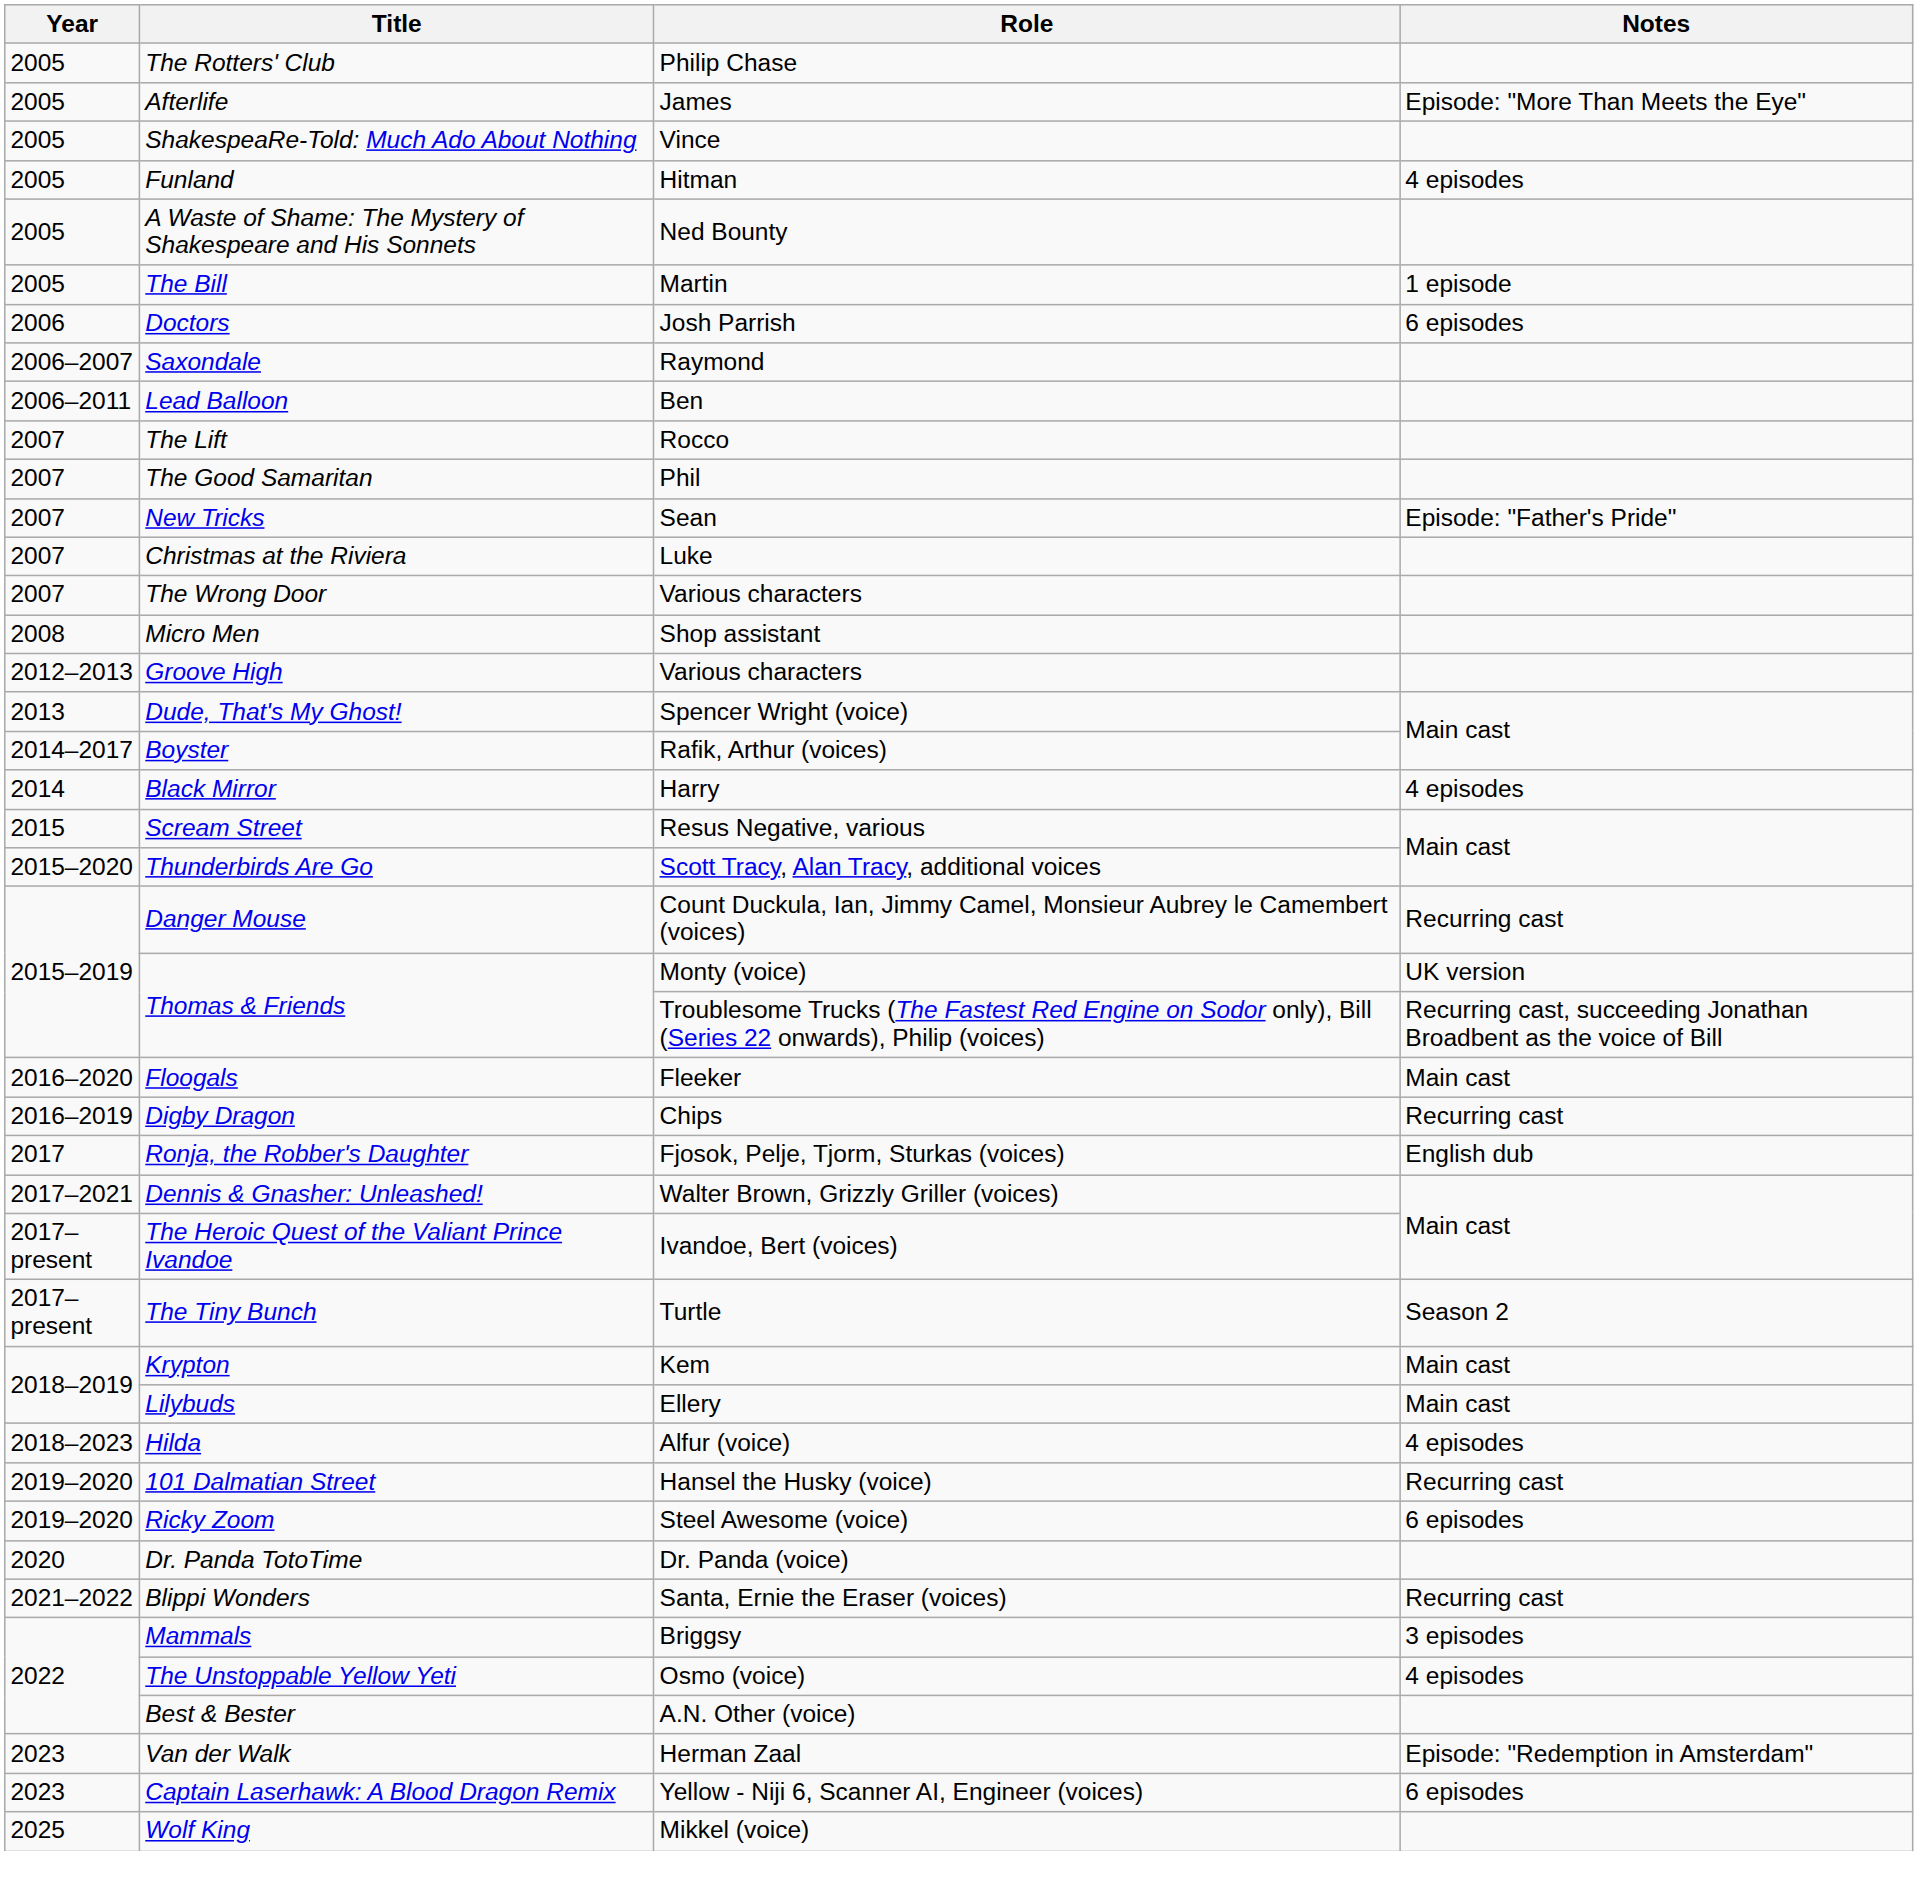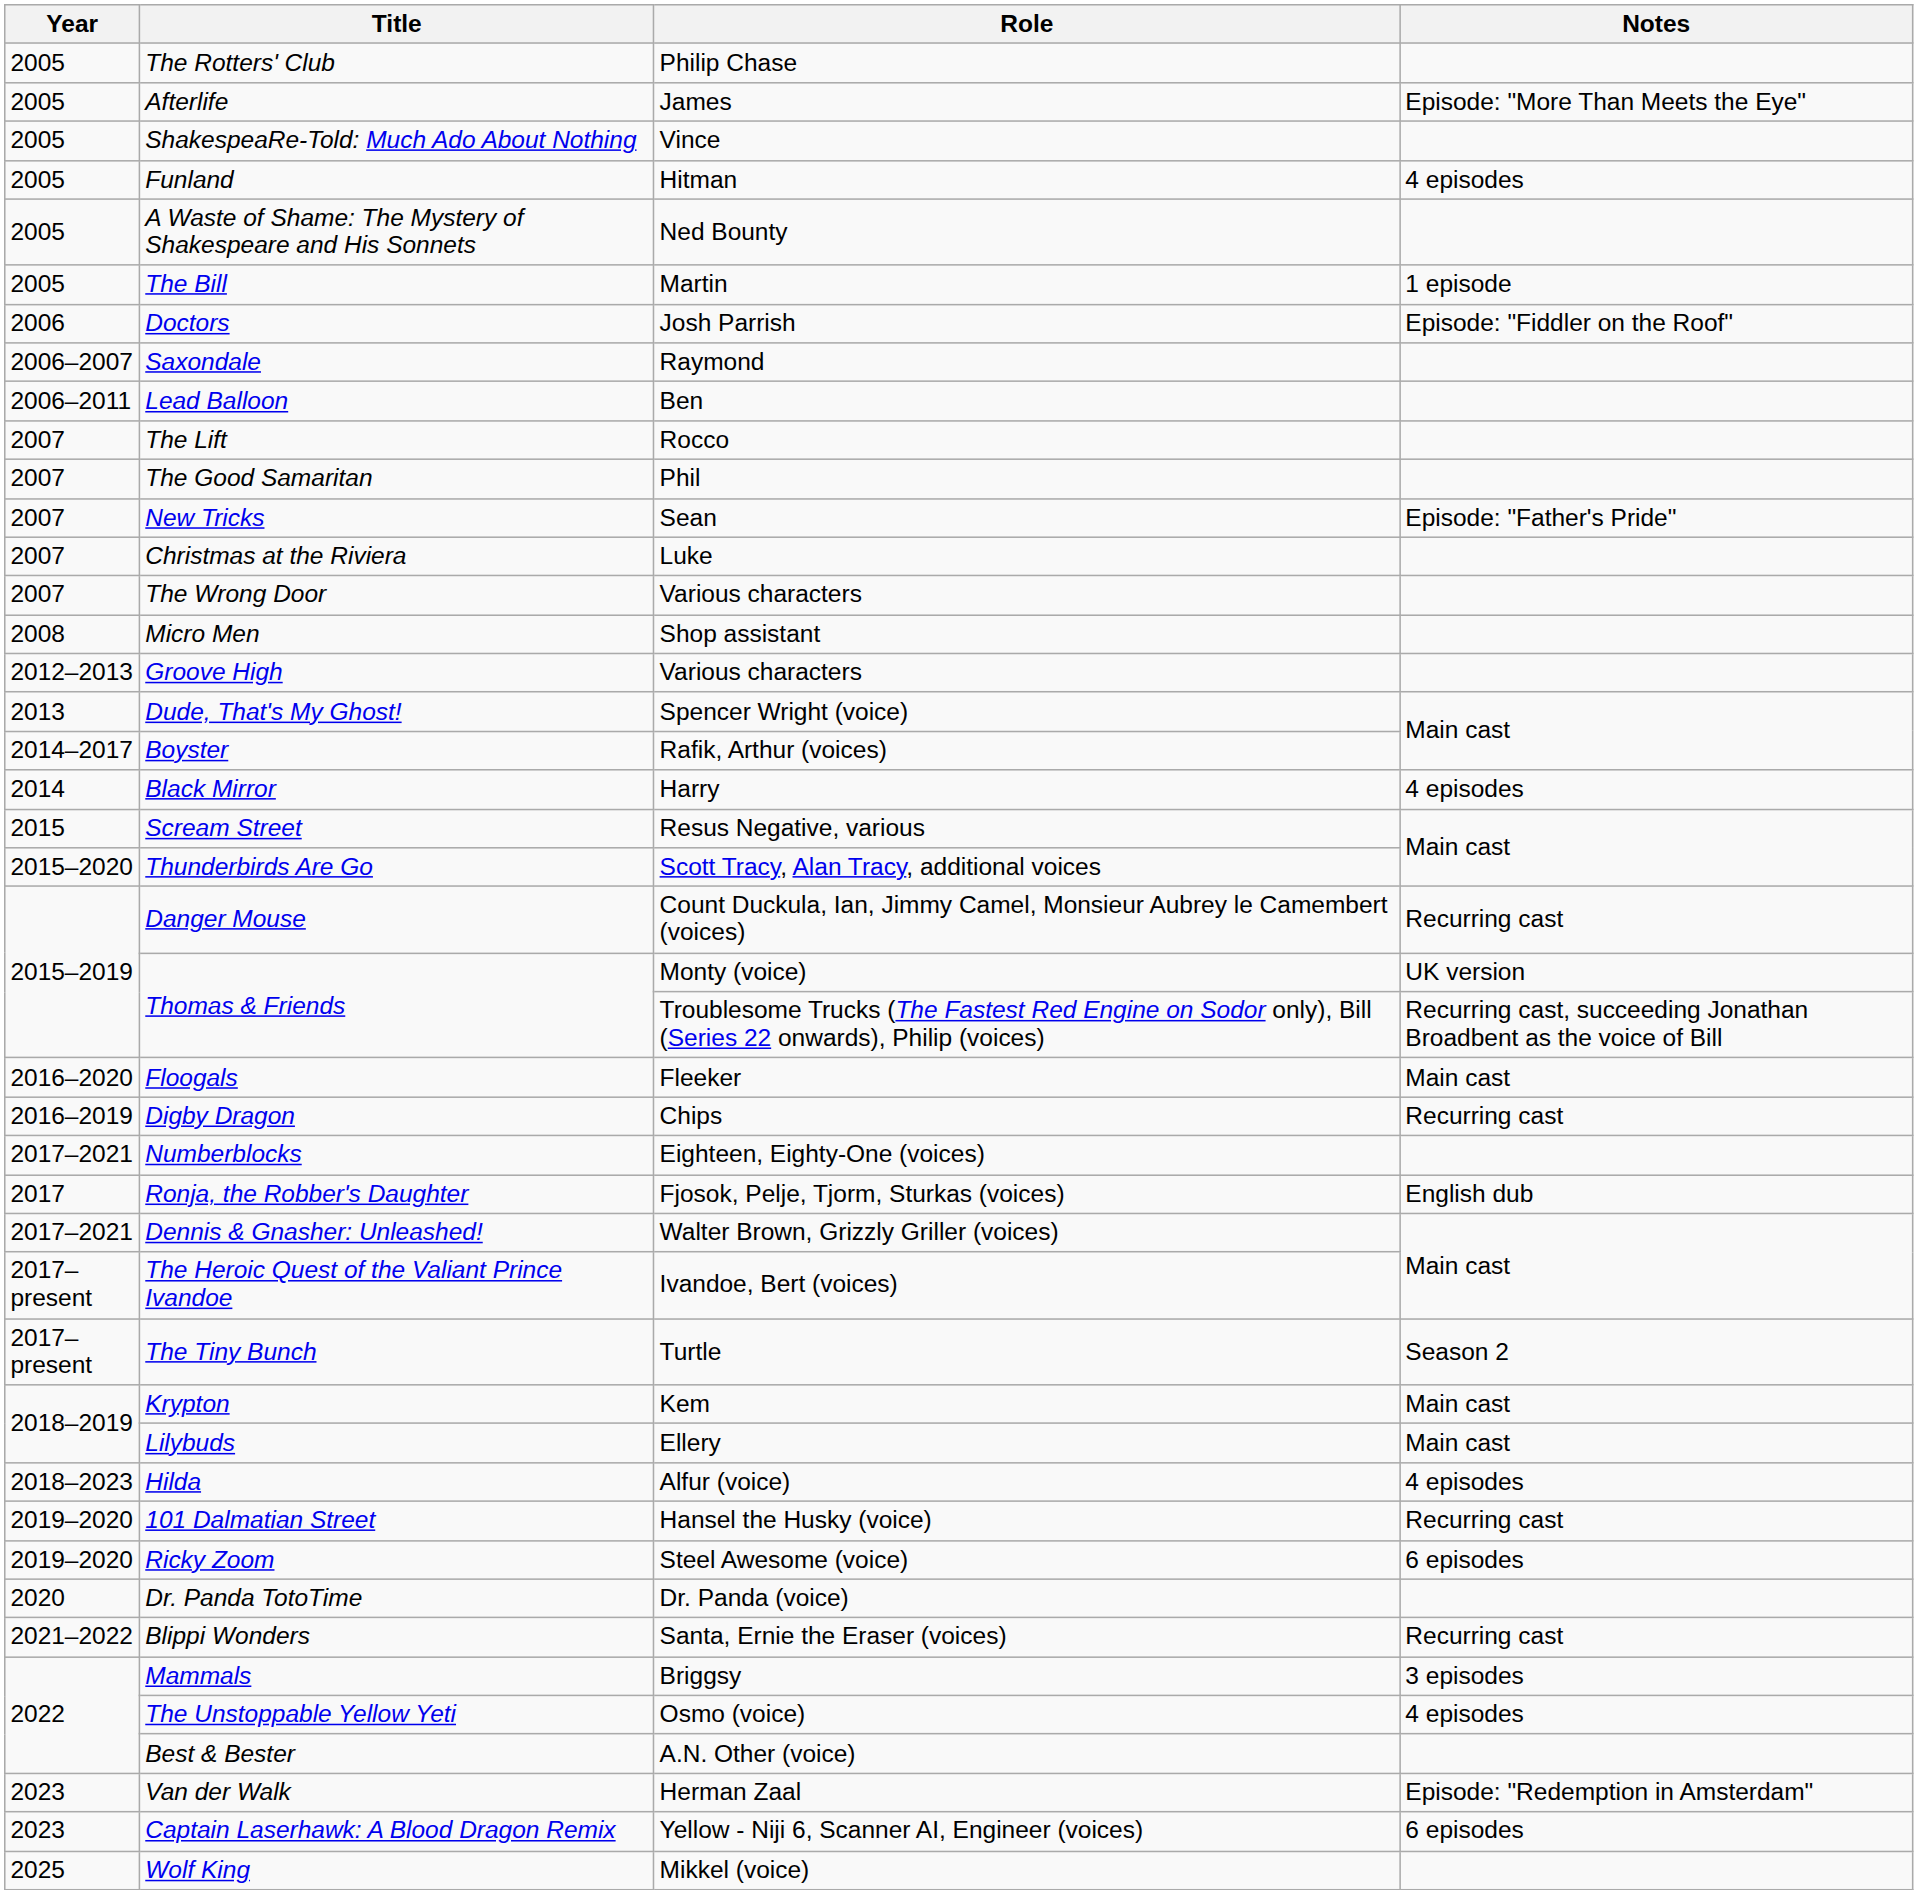 <table class="wikitable sortable">
 <tr>
 <th>Year</th>
 <th>Title</th>
 <th>Role</th>
 <th class="unsortable">Notes</th>
 </tr>
 <tr>
 <td>2005</td>
 <td><em>The Rotters' Club</em></td>
 <td>Philip Chase</td>
 <td></td>
 </tr>
 <tr>
 <td>2005</td>
 <td><em>Afterlife</em></td>
 <td>James</td>
 <td>Episode: "More Than Meets the Eye"</td>
 </tr>
 <tr>
 <td>2005</td>
 <td><em>ShakespeaRe-Told: <a href='#'>Much Ado About Nothing</a></em></td>
 <td>Vince</td>
 <td></td>
 </tr>
 <tr>
 <td>2005</td>
 <td><em>Funland</em></td>
 <td>Hitman</td>
 <td>4 episodes</td>
 </tr>
 <tr>
 <td>2005</td>
 <td><em>A Waste of Shame: The Mystery of Shakespeare and His Sonnets</em></td>
 <td>Ned Bounty</td>
 <td></td>
 </tr>
 <tr>
 <td>2005</td>
 <td><em><a href='#'>The Bill</a></em></td>
 <td>Martin</td>
 <td>1 episode</td>
 </tr>
 <tr>
 <td>2006</td>
 <td><em><a href='#'>Doctors</a></em></td>
 <td>Josh Parrish</td>
-<td>6 episodes</td>
+<td>Episode: "Fiddler on the Roof"</td>
 </tr>
 <tr>
 <td>2006–2007</td>
 <td><em><a href='#'>Saxondale</a></em></td>
 <td>Raymond</td>
 <td></td>
 </tr>
 <tr>
 <td>2006–2011</td>
 <td><em><a href='#'>Lead Balloon</a></em></td>
 <td>Ben</td>
 <td></td>
 </tr>
 <tr>
 <td>2007</td>
 <td><em>The Lift</em></td>
 <td>Rocco</td>
 <td></td>
 </tr>
 <tr>
 <td>2007</td>
 <td><em>The Good Samaritan</em></td>
 <td>Phil</td>
 <td></td>
 </tr>
 <tr>
 <td>2007</td>
 <td><em><a href='#'>New Tricks</a></em></td>
 <td>Sean</td>
 <td>Episode: "Father's Pride"</td>
 </tr>
 <tr>
 <td>2007</td>
 <td><em>Christmas at the Riviera</em></td>
 <td>Luke</td>
 <td></td>
 </tr>
 <tr>
 <td>2007</td>
 <td><em>The Wrong Door</em></td>
 <td>Various characters</td>
 <td></td>
 </tr>
 <tr>
 <td>2008</td>
 <td><em>Micro Men</em></td>
 <td>Shop assistant</td>
 <td></td>
 </tr>
 <tr>
 <td>2012–2013</td>
 <td><em><a href='#'>Groove High</a></em></td>
 <td>Various characters</td>
 <td></td>
 </tr>
 <tr>
 <td>2013</td>
 <td><em><a href='#'>Dude, That's My Ghost!</a></em></td>
 <td>Spencer Wright (voice)</td>
 <td rowspan="2">Main cast</td>
 </tr>
 <tr>
 <td>2014–2017</td>
 <td><em><a href='#'>Boyster</a></em></td>
 <td>Rafik, Arthur (voices)</td>
 </tr>
 <tr>
 <td>2014</td>
 <td><em><a href='#'>Black Mirror</a></em></td>
 <td>Harry</td>
 <td>4 episodes</td>
 </tr>
 <tr>
 <td>2015</td>
 <td><em><a href='#'>Scream Street</a></em></td>
 <td>Resus Negative, various</td>
 <td rowspan="2">Main cast</td>
 </tr>
 <tr>
 <td>2015–2020</td>
 <td><em><a href='#'>Thunderbirds Are Go</a></em></td>
 <td><a href='#'>Scott Tracy</a>, <a href='#'>Alan Tracy</a>, additional voices</td>
 </tr>
 <tr>
 <td rowspan="3">2015–2019</td>
 <td><em><a href='#'>Danger Mouse</a></em></td>
 <td>Count Duckula, Ian, Jimmy Camel, Monsieur Aubrey le Camembert (voices)</td>
 <td>Recurring cast</td>
 </tr>
 <tr>
 <td rowspan="2"><em><a href='#'>Thomas & Friends</a></em></td>
 <td>Monty (voice)</td>
 <td>UK version</td>
 </tr>
 <tr>
 <td>Troublesome Trucks (<em><a href='#'>The Fastest Red Engine on Sodor</a></em> only), Bill (<a href='#'>Series 22</a> onwards), Philip (voices)</td>
 <td>Recurring cast, succeeding Jonathan Broadbent as the voice of Bill</td>
 </tr>
 <tr>
 <td>2016–2020</td>
 <td><em><a href='#'>Floogals</a></em></td>
 <td>Fleeker</td>
 <td>Main cast</td>
 </tr>
 <tr>
 <td>2016–2019</td>
 <td><em><a href='#'>Digby Dragon</a></em></td>
 <td>Chips</td>
 <td>Recurring cast</td>
 </tr>
 <tr>
+<td>2017–2021</td>
+<td><em><a href='#'>Numberblocks</a></em></td>
+<td>Eighteen, Eighty-One (voices)</td>
+<td></td>
+</tr>
+<tr>
 <td>2017</td>
 <td><em><a href='#'>Ronja, the Robber's Daughter</a></em></td>
 <td>Fjosok, Pelje, Tjorm, Sturkas (voices)</td>
 <td>English dub</td>
 </tr>
 <tr>
 <td>2017–2021</td>
 <td><em><a href='#'>Dennis & Gnasher: Unleashed!</a></em></td>
 <td>Walter Brown, Grizzly Griller (voices)</td>
 <td rowspan="2">Main cast</td>
 </tr>
 <tr>
 <td>2017–present</td>
 <td><em><a href='#'>The Heroic Quest of the Valiant Prince Ivandoe</a></em></td>
 <td>Ivandoe, Bert (voices)</td>
 </tr>
 <tr>
 <td>2017–present</td>
 <td><em><a href='#'>The Tiny Bunch</a></em></td>
 <td>Turtle</td>
 <td>Season 2</td>
 </tr>
 <tr>
 <td rowspan="2">2018–2019</td>
 <td><em><a href='#'>Krypton</a></em></td>
 <td>Kem</td>
 <td>Main cast</td>
 </tr>
 <tr>
 <td><em><a href='#'>Lilybuds</a></em></td>
 <td>Ellery</td>
 <td>Main cast</td>
 </tr>
 <tr>
 <td>2018–2023</td>
 <td><em><a href='#'>Hilda</a></em></td>
 <td>Alfur (voice)</td>
 <td>4 episodes</td>
 </tr>
 <tr>
 <td>2019–2020</td>
 <td><em><a href='#'>101 Dalmatian Street</a></em></td>
 <td>Hansel the Husky (voice)</td>
 <td>Recurring cast</td>
 </tr>
 <tr>
 <td>2019–2020</td>
 <td><em><a href='#'>Ricky Zoom</a></em></td>
 <td>Steel Awesome (voice)</td>
 <td>6 episodes</td>
 </tr>
 <tr>
 <td>2020</td>
 <td><em>Dr. Panda TotoTime</em></td>
 <td>Dr. Panda (voice)</td>
 <td></td>
 </tr>
 <tr>
 <td>2021–2022</td>
 <td><em>Blippi Wonders</em></td>
 <td>Santa, Ernie the Eraser (voices)</td>
 <td>Recurring cast</td>
 </tr>
 <tr>
 <td rowspan="3">2022</td>
 <td><em><a href='#'>Mammals</a></em></td>
 <td>Briggsy</td>
 <td>3 episodes</td>
 </tr>
 <tr>
 <td><em><a href='#'>The Unstoppable Yellow Yeti</a></em></td>
 <td>Osmo (voice)</td>
 <td>4 episodes</td>
 </tr>
 <tr>
 <td><em>Best & Bester</em></td>
 <td>A.N. Other (voice)</td>
 <td></td>
 </tr>
 <tr>
 <td>2023</td>
 <td><em>Van der Walk</em></td>
 <td>Herman Zaal</td>
 <td>Episode: "Redemption in Amsterdam"</td>
 </tr>
 <tr>
 <td>2023</td>
 <td><em><a href='#'>Captain Laserhawk: A Blood Dragon Remix</a></em></td>
 <td>Yellow - Niji 6, Scanner AI, Engineer (voices)</td>
 <td>6 episodes</td>
 </tr>
 <tr>
 <td>2025</td>
 <td><em><a href='#'>Wolf King</a></em></td>
 <td>Mikkel (voice)</td>
 <td></td>
 </tr>
 </table>
